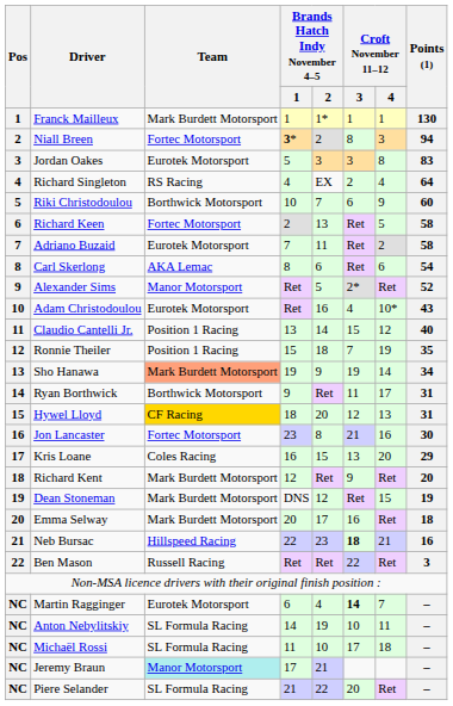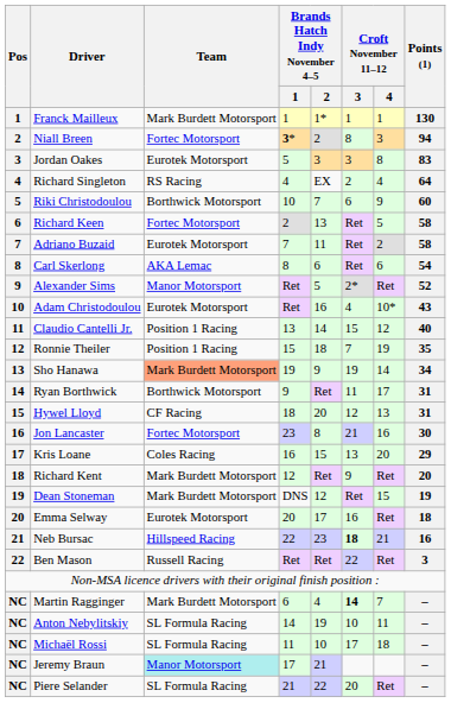 <table class="wikitable" style="font-size: 85%;">
 <tr>
 <th rowspan=2>Pos</th>
 <th rowspan=2>Driver</th>
 <th rowspan=2>Team</th>
 <th colspan=2> <a href='#'>Brands Hatch Indy</a><br><small>November 4–5</small></th>
 <th colspan=2><br><a href='#'>Croft</a><br><small>November 11–12</small></th>
 <th rowspan=2>Points<br><small>(1)</small></th>
 </tr>
 <tr>
 <th width="27">1</th>
 <th width="27">2</th>
 <th width="27">3</th>
 <th width="27">4</th>
 </tr>
 <tr>
 <th>1</th>
 <td> <a href='#'>Franck Mailleux</a></td>
 <td>Mark Burdett Motorsport</td>
 <td style="background:#FFFFBF;">1</td>
 <td style="background:#FFFFBF;">1*</td>
 <td style="background:#FFFFBF;">1</td>
 <td style="background:#FFFFBF;">1</td>
 <th>130</th>
 </tr>
 <tr>
 <th>2</th>
 <td> <a href='#'>Niall Breen</a></td>
 <td><a href='#'>Fortec Motorsport</a></td>
 <td style="background:#FFDF9F;"><strong>3</strong>*</td>
 <td style="background:#DFDFDF;">2</td>
 <td style="background:#DFFFDF;">8</td>
 <td style="background:#FFDF9F;">3</td>
 <th>94</th>
 </tr>
 <tr>
 <th>3</th>
 <td> Jordan Oakes</td>
 <td>Eurotek Motorsport</td>
 <td style="background:#DFFFDF;">5</td>
 <td style="background:#FFDF9F;">3</td>
 <td style="background:#FFDF9F;">3</td>
 <td style="background:#DFFFDF;">8</td>
 <th>83</th>
 </tr>
 <tr>
 <th>4</th>
 <td> Richard Singleton</td>
 <td>RS Racing</td>
 <td style="background:#DFFFDF;">4</td>
 <td>EX</td>
 <td style="background:#DFFFDF;">2</td>
 <td style="background:#DFFFDF;">4</td>
 <th>64</th>
 </tr>
 <tr>
 <th>5</th>
 <td> <a href='#'>Riki Christodoulou</a></td>
 <td>Borthwick Motorsport</td>
 <td style="background:#DFFFDF;">10</td>
 <td style="background:#DFFFDF;">7</td>
 <td style="background:#DFFFDF;">6</td>
 <td style="background:#DFFFDF;">9</td>
 <th>60</th>
 </tr>
 <tr>
 <th>6</th>
 <td> <a href='#'>Richard Keen</a></td>
 <td><a href='#'>Fortec Motorsport</a></td>
 <td style="background:#DFDFDF;">2</td>
 <td style="background:#DFFFDF;">13</td>
 <td style="background:#EFCFFF;">Ret</td>
 <td style="background:#DFFFDF;">5</td>
 <th>58</th>
 </tr>
 <tr>
 <th>7</th>
 <td> <a href='#'>Adriano Buzaid</a></td>
 <td>Eurotek Motorsport</td>
 <td style="background:#DFFFDF;">7</td>
 <td style="background:#DFFFDF;">11</td>
 <td style="background:#EFCFFF;">Ret</td>
 <td style="background:#DFDFDF;">2</td>
 <th>58</th>
 </tr>
 <tr>
 <th>8</th>
 <td> <a href='#'>Carl Skerlong</a></td>
 <td><a href='#'>AKA Lemac</a></td>
 <td style="background:#DFFFDF;">8</td>
 <td style="background:#DFFFDF;">6</td>
 <td style="background:#EFCFFF;">Ret</td>
 <td style="background:#DFFFDF;">6</td>
 <th>54</th>
 </tr>
 <tr>
 <th>9</th>
 <td> <a href='#'>Alexander Sims</a></td>
 <td><a href='#'>Manor Motorsport</a></td>
 <td style="background:#EFCFFF;">Ret</td>
 <td style="background:#DFFFDF;">5</td>
 <td style="background:#DFDFDF;">2*</td>
 <td style="background:#EFCFFF;">Ret</td>
 <th>52</th>
 </tr>
 <tr>
 <th>10</th>
 <td> <a href='#'>Adam Christodoulou</a></td>
 <td>Eurotek Motorsport</td>
 <td style="background:#EFCFFF;">Ret</td>
 <td style="background:#DFFFDF;">16</td>
 <td style="background:#DFFFDF;">4</td>
 <td style="background:#DFFFDF;">10*</td>
 <th>43</th>
 </tr>
 <tr>
 <th>11</th>
 <td> <a href='#'>Claudio Cantelli Jr.</a></td>
 <td>Position 1 Racing</td>
 <td style="background:#DFFFDF;">13</td>
 <td style="background:#DFFFDF;">14</td>
 <td style="background:#DFFFDF;">15</td>
 <td style="background:#DFFFDF;">12</td>
 <th>40</th>
 </tr>
 <tr>
 <th>12</th>
 <td> Ronnie Theiler</td>
 <td>Position 1 Racing</td>
 <td style="background:#DFFFDF;">15</td>
 <td style="background:#DFFFDF;">18</td>
 <td style="background:#DFFFDF;">7</td>
 <td style="background:#DFFFDF;">19</td>
 <th>35</th>
 </tr>
 <tr>
 <th>13</th>
 <td> Sho Hanawa</td>
 <td style="background: lightsalmon;">Mark Burdett Motorsport</td>
 <td style="background:#DFFFDF;">19</td>
 <td style="background:#DFFFDF;">9</td>
 <td style="background:#DFFFDF;">19</td>
 <td style="background:#DFFFDF;">14</td>
 <th>34</th>
 </tr>
 <tr>
 <th>14</th>
 <td> Ryan Borthwick</td>
 <td>Borthwick Motorsport</td>
 <td style="background:#DFFFDF;">9</td>
 <td style="background:#EFCFFF;">Ret</td>
 <td style="background:#DFFFDF;">11</td>
 <td style="background:#DFFFDF;">17</td>
 <th>31</th>
 </tr>
 <tr>
 <th>15</th>
 <td> <a href='#'>Hywel Lloyd</a></td>
-<td style="background: gold;">CF Racing</td>
+<td>CF Racing</td>
 <td style="background:#DFFFDF;">18</td>
 <td style="background:#DFFFDF;">20</td>
 <td style="background:#DFFFDF;">12</td>
 <td style="background:#DFFFDF;">13</td>
 <th>31</th>
 </tr>
 <tr>
 <th>16</th>
 <td> <a href='#'>Jon Lancaster</a></td>
 <td><a href='#'>Fortec Motorsport</a></td>
 <td style="background:#CFCFFF;">23</td>
 <td style="background:#DFFFDF;">8</td>
 <td style="background:#CFCFFF;">21</td>
 <td style="background:#DFFFDF;">16</td>
 <th>30</th>
 </tr>
 <tr>
 <th>17</th>
 <td> Kris Loane</td>
 <td>Coles Racing</td>
 <td style="background:#DFFFDF;">16</td>
 <td style="background:#DFFFDF;">15</td>
 <td style="background:#DFFFDF;">13</td>
 <td style="background:#DFFFDF;">20</td>
 <th>29</th>
 </tr>
 <tr>
 <th>18</th>
 <td> Richard Kent</td>
 <td>Mark Burdett Motorsport</td>
 <td style="background:#DFFFDF;">12</td>
 <td style="background:#EFCFFF;">Ret</td>
 <td style="background:#DFFFDF;">9</td>
 <td style="background:#EFCFFF;">Ret</td>
 <th>20</th>
 </tr>
 <tr>
 <th>19</th>
 <td> <a href='#'>Dean Stoneman</a></td>
 <td>Mark Burdett Motorsport</td>
 <td>DNS</td>
 <td style="background:#DFFFDF;">12</td>
 <td style="background:#EFCFFF;">Ret</td>
 <td style="background:#DFFFDF;">15</td>
 <th>19</th>
 </tr>
 <tr>
 <th>20</th>
 <td> Emma Selway</td>
-<td>Mark Burdett Motorsport</td>
+<td>Eurotek Motorsport</td>
 <td style="background:#DFFFDF;">20</td>
 <td style="background:#DFFFDF;">17</td>
 <td style="background:#DFFFDF;">16</td>
 <td style="background:#EFCFFF;">Ret</td>
 <th>18</th>
 </tr>
 <tr>
 <th>21</th>
 <td> Neb Bursac</td>
 <td><a href='#'>Hillspeed Racing</a></td>
 <td style="background:#CFCFFF;">22</td>
 <td style="background:#CFCFFF;">23</td>
 <td style="background:#DFFFDF;"><strong>18</strong></td>
 <td style="background:#CFCFFF;">21</td>
 <th>16</th>
 </tr>
 <tr>
 <th>22</th>
 <td> Ben Mason</td>
 <td>Russell Racing</td>
 <td style="background:#EFCFFF;">Ret</td>
 <td style="background:#EFCFFF;">Ret</td>
 <td style="background:#CFCFFF;">22</td>
 <td style="background:#EFCFFF;">Ret</td>
 <th>3</th>
 </tr>
 <tr>
 <td colspan=8 align=center><em>Non-MSA licence drivers with their original finish position :</em></td>
 </tr>
 <tr>
 <th>NC</th>
 <td> Martin Ragginger</td>
-<td>Eurotek Motorsport</td>
+<td>Mark Burdett Motorsport</td>
 <td style="background:#DFFFDF;">6</td>
 <td style="background:#DFFFDF;">4</td>
 <td style="background:#DFFFDF;"><strong>14</strong></td>
 <td style="background:#DFFFDF;">7</td>
 <th>–</th>
 </tr>
 <tr>
 <th>NC</th>
 <td> <a href='#'>Anton Nebylitskiy</a></td>
 <td>SL Formula Racing</td>
 <td style="background:#DFFFDF;">14</td>
 <td style="background:#DFFFDF;">19</td>
 <td style="background:#DFFFDF;">10</td>
 <td style="background:#DFFFDF;">11</td>
 <th>–</th>
 </tr>
 <tr>
 <th>NC</th>
 <td> <a href='#'>Michaël Rossi</a></td>
 <td>SL Formula Racing</td>
 <td style="background:#DFFFDF;">11</td>
 <td style="background:#DFFFDF;">10</td>
 <td style="background:#DFFFDF;">17</td>
 <td style="background:#DFFFDF;">18</td>
 <th>–</th>
 </tr>
 <tr>
 <th>NC</th>
 <td> Jeremy Braun</td>
 <td style="background: paleturquoise;"><a href='#'>Manor Motorsport</a></td>
 <td style="background:#DFFFDF;">17</td>
 <td style="background:#CFCFFF;">21</td>
 <td></td>
 <td></td>
 <th>–</th>
 </tr>
 <tr>
 <th>NC</th>
 <td> Piere Selander</td>
 <td>SL Formula Racing</td>
 <td style="background:#CFCFFF;">21</td>
 <td style="background:#CFCFFF;">22</td>
 <td style="background:#DFFFDF;">20</td>
 <td style="background:#EFCFFF;">Ret</td>
 <th>–</th>
 </tr>
 </table>
